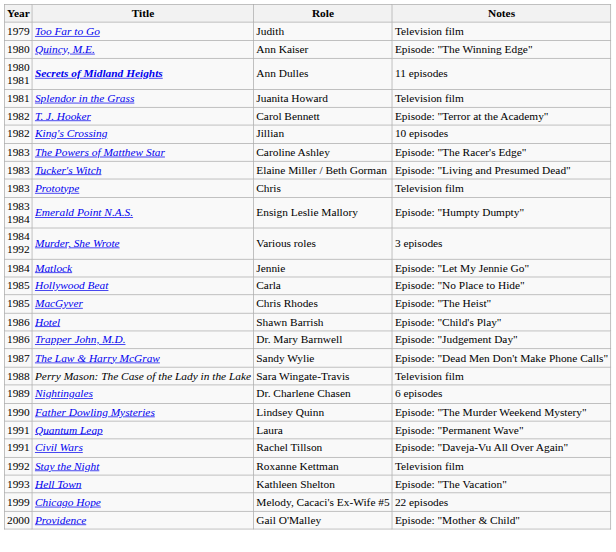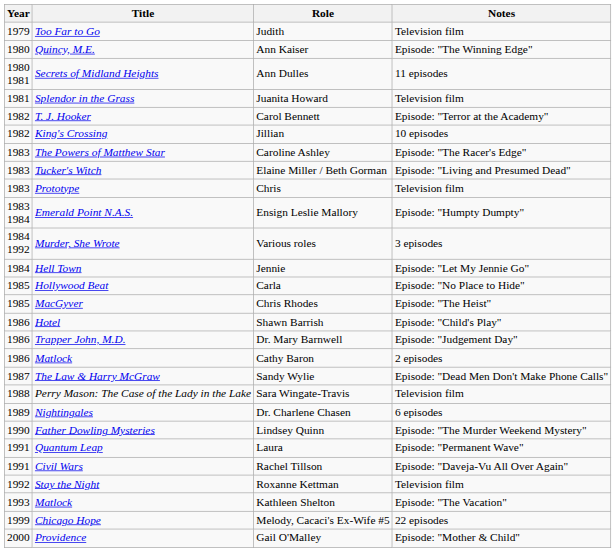 <table class="wikitable sortable">
 <tr>
 <th>Year</th>
 <th>Title</th>
 <th>Role</th>
 <th class="unsortable">Notes</th>
 </tr>
 <tr>
 <td>1979</td>
 <td><em><a href='#'>Too Far to Go</a></em></td>
 <td>Judith</td>
 <td>Television film</td>
 </tr>
 <tr>
 <td>1980</td>
 <td><em><a href='#'>Quincy, M.E.</a></em></td>
 <td>Ann Kaiser</td>
 <td>Episode: "The Winning Edge"</td>
 </tr>
 <tr>
 <td>1980<br>1981</td>
-<td><strong><em><a href='#'>Secrets of Midland Heights</a></em></strong></td>
+<td><em><a href='#'>Secrets of Midland Heights</a></em></td>
 <td>Ann Dulles</td>
 <td>11 episodes</td>
 </tr>
 <tr>
 <td>1981</td>
 <td><em><a href='#'>Splendor in the Grass</a></em></td>
 <td>Juanita Howard</td>
 <td>Television film</td>
 </tr>
 <tr>
 <td>1982</td>
 <td><em><a href='#'>T. J. Hooker</a></em></td>
 <td>Carol Bennett</td>
 <td>Episode: "Terror at the Academy"</td>
 </tr>
 <tr>
 <td>1982</td>
 <td><em><a href='#'>King's Crossing</a></em></td>
 <td>Jillian</td>
 <td>10 episodes</td>
 </tr>
 <tr>
 <td>1983</td>
 <td><em><a href='#'>The Powers of Matthew Star</a></em></td>
 <td>Caroline Ashley</td>
 <td>Episode: "The Racer's Edge"</td>
 </tr>
 <tr>
 <td>1983</td>
 <td><em><a href='#'>Tucker's Witch</a></em></td>
 <td>Elaine Miller / Beth Gorman</td>
 <td>Episode: "Living and Presumed Dead"</td>
 </tr>
 <tr>
 <td>1983</td>
 <td><em><a href='#'>Prototype</a></em></td>
 <td>Chris</td>
 <td>Television film</td>
 </tr>
 <tr>
 <td>1983<br>1984</td>
 <td><em><a href='#'>Emerald Point N.A.S.</a></em></td>
 <td>Ensign Leslie Mallory</td>
 <td>Episode: "Humpty Dumpty"</td>
 </tr>
 <tr>
 <td>1984<br>1992</td>
 <td><em><a href='#'>Murder, She Wrote</a></em></td>
 <td>Various roles</td>
 <td>3 episodes</td>
 </tr>
 <tr>
 <td>1984</td>
-<td><em><a href='#'>Matlock</a></em></td>
+<td><em><a href='#'>Hell Town</a></em></td>
 <td>Jennie</td>
 <td>Episode: "Let My Jennie Go"</td>
 </tr>
 <tr>
 <td>1985</td>
 <td><em><a href='#'>Hollywood Beat</a></em></td>
 <td>Carla</td>
 <td>Episode: "No Place to Hide"</td>
 </tr>
 <tr>
 <td>1985</td>
 <td><em><a href='#'>MacGyver</a></em></td>
 <td>Chris Rhodes</td>
 <td>Episode: "The Heist"</td>
 </tr>
 <tr>
 <td>1986</td>
 <td><em><a href='#'>Hotel</a></em></td>
 <td>Shawn Barrish</td>
 <td>Episode: "Child's Play"</td>
 </tr>
 <tr>
 <td>1986</td>
 <td><em><a href='#'>Trapper John, M.D.</a></em></td>
 <td>Dr. Mary Barnwell</td>
 <td>Episode: "Judgement Day"</td>
+</tr>
+<tr>
+<td>1986</td>
+<td><em><a href='#'>Matlock</a></em></td>
+<td>Cathy Baron</td>
+<td>2 episodes</td>
 </tr>
 <tr>
 <td>1987</td>
 <td><em><a href='#'>The Law & Harry McGraw</a></em></td>
 <td>Sandy Wylie</td>
 <td>Episode: "Dead Men Don't Make Phone Calls"</td>
 </tr>
 <tr>
 <td>1988</td>
 <td><em>Perry Mason: The Case of the Lady in the Lake</em></td>
 <td>Sara Wingate-Travis</td>
 <td>Television film</td>
 </tr>
 <tr>
 <td>1989</td>
 <td><em><a href='#'>Nightingales</a></em></td>
 <td>Dr. Charlene Chasen</td>
 <td>6 episodes</td>
 </tr>
 <tr>
 <td>1990</td>
 <td><em><a href='#'>Father Dowling Mysteries</a></em></td>
 <td>Lindsey Quinn</td>
 <td>Episode: "The Murder Weekend Mystery"</td>
 </tr>
 <tr>
 <td>1991</td>
 <td><em><a href='#'>Quantum Leap</a></em></td>
 <td>Laura</td>
 <td>Episode: "Permanent Wave"</td>
 </tr>
 <tr>
 <td>1991</td>
 <td><em><a href='#'>Civil Wars</a></em></td>
 <td>Rachel Tillson</td>
 <td>Episode: "Daveja-Vu All Over Again"</td>
 </tr>
 <tr>
 <td>1992</td>
 <td><em><a href='#'>Stay the Night</a></em></td>
 <td>Roxanne Kettman</td>
 <td>Television film</td>
 </tr>
 <tr>
 <td>1993</td>
-<td><em><a href='#'>Hell Town</a></em></td>
+<td><em><a href='#'>Matlock</a></em></td>
 <td>Kathleen Shelton</td>
 <td>Episode: "The Vacation"</td>
 </tr>
 <tr>
 <td>1999</td>
 <td><em><a href='#'>Chicago Hope</a></em></td>
 <td>Melody, Cacaci's Ex-Wife #5</td>
 <td>22 episodes</td>
 </tr>
 <tr>
 <td>2000</td>
 <td><em><a href='#'>Providence</a></em></td>
 <td>Gail O'Malley</td>
 <td>Episode: "Mother & Child"</td>
 </tr>
 </table>
